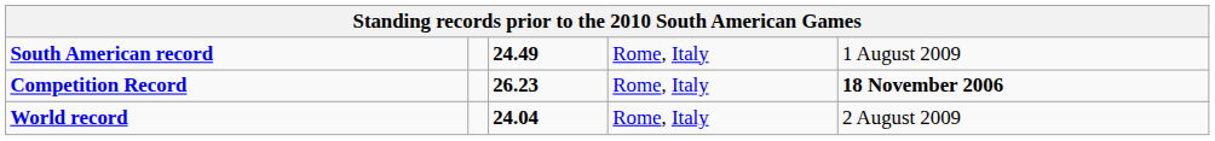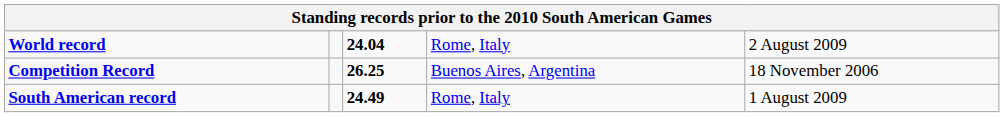 <table class="wikitable" width=75%>
 <tr>
 <th colspan="5">Standing records prior to the 2010 South American Games</th>
+</tr>
+<tr>
+<td><strong><a href='#'>World record</a></strong></td>
+<td></td>
+<td><strong>24.04</strong></td>
+<td><a href='#'>Rome</a>, <a href='#'>Italy</a></td>
+<td>2 August 2009</td>
+</tr>
+<tr>
+<td><strong><a href='#'>Competition Record</a></strong></td>
+<td></td>
+<td><strong>26.25</strong></td>
+<td><a href='#'>Buenos Aires</a>, <a href='#'>Argentina</a></td>
+<td>18 November 2006</td>
 </tr>
 <tr>
 <td><strong><a href='#'>South American record</a></strong></td>
 <td></td>
 <td><strong>24.49</strong></td>
 <td><a href='#'>Rome</a>, <a href='#'>Italy</a></td>
 <td>1 August 2009</td>
 </tr>
-<tr>
-<td><strong><a href='#'>Competition Record</a></strong></td>
-<td></td>
-<td><strong>26.23</strong></td>
-<td><a href='#'>Rome</a>, <a href='#'>Italy</a></td>
-<td><strong>18 November 2006</strong></td>
-</tr>
-<tr>
-<td><strong><a href='#'>World record</a></strong></td>
-<td></td>
-<td><strong>24.04</strong></td>
-<td><a href='#'>Rome</a>, <a href='#'>Italy</a></td>
-<td>2 August 2009</td>
-</tr>
 </table>
